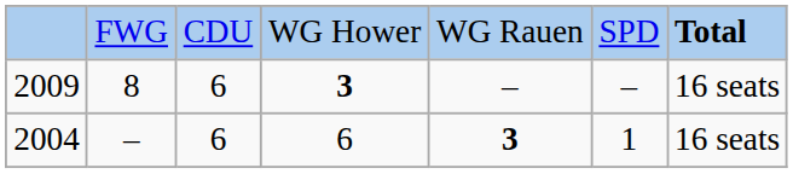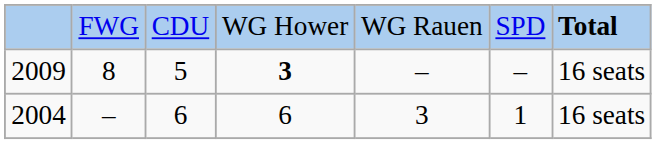 <table class="wikitable" style=" font-size:92%;">
 <tr style="background-color:#ABCDEF">
 <td> </td>
 <td><a href='#'>FWG</a></td>
 <td><a href='#'>CDU</a></td>
 <td>WG Hower</td>
 <td>WG Rauen</td>
 <td><a href='#'>SPD</a></td>
 <td><strong>Total</strong></td>
 </tr>
 <tr align="center">
 <td>2009</td>
 <td>8</td>
-<td>6</td>
+<td>5</td>
 <td><strong>3</strong></td>
 <td>–</td>
 <td>–</td>
 <td>16 seats</td>
 </tr>
 <tr align="center">
 <td>2004</td>
 <td>–</td>
 <td>6</td>
 <td>6</td>
-<td><strong>3</strong></td>
+<td>3</td>
 <td>1</td>
 <td>16 seats</td>
 </tr>
 </table>
